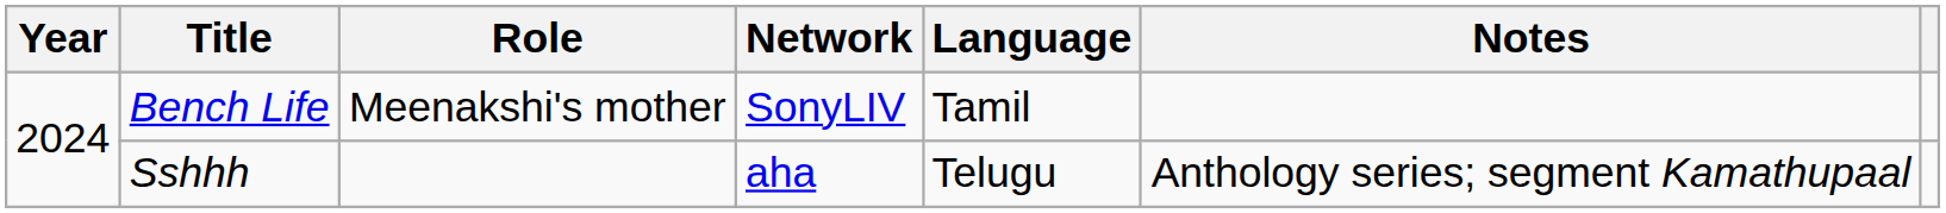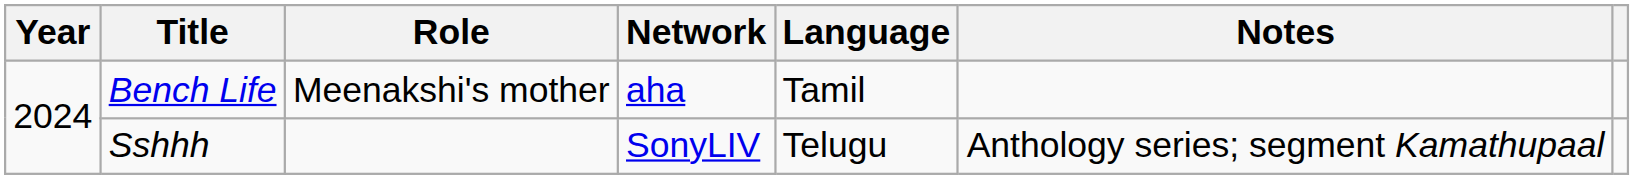 <table class="wikitable sortable">
 <tr>
 <th scope="col">Year</th>
 <th scope="col">Title</th>
 <th scope="col">Role</th>
 <th scope="col">Network</th>
 <th scope="col">Language</th>
 <th scope="col">Notes</th>
 <th class="unsortable" scope="col"></th>
 </tr>
 <tr>
 <td rowspan="2">2024</td>
 <td><em><a href='#'>Bench Life</a></em></td>
 <td>Meenakshi's mother</td>
-<td><a href='#'>SonyLIV</a></td>
+<td><a href='#'>aha</a></td>
 <td>Tamil</td>
 <td></td>
 <td></td>
 </tr>
 <tr>
 <td><em>Sshhh</em></td>
 <td></td>
-<td><a href='#'>aha</a></td>
+<td><a href='#'>SonyLIV</a></td>
 <td>Telugu</td>
 <td>Anthology series; segment <em>Kamathupaal</em></td>
 <td></td>
 </tr>
 </table>
